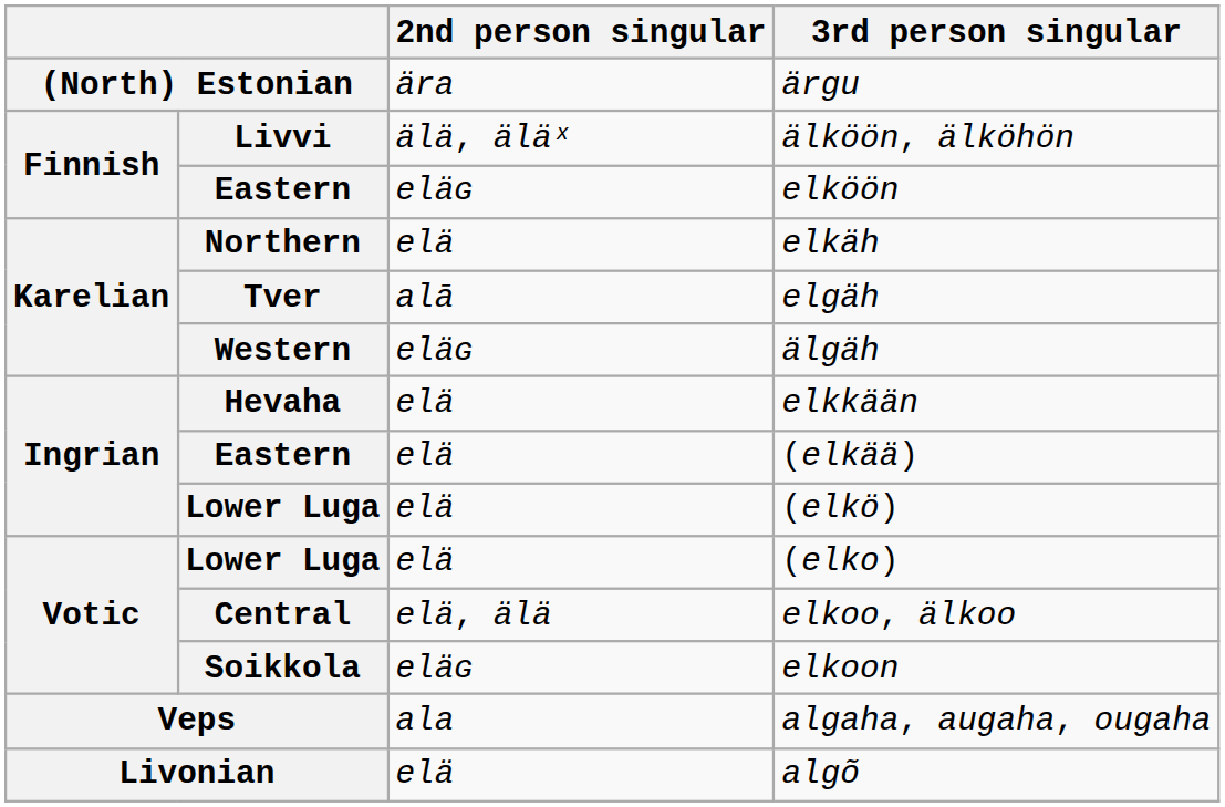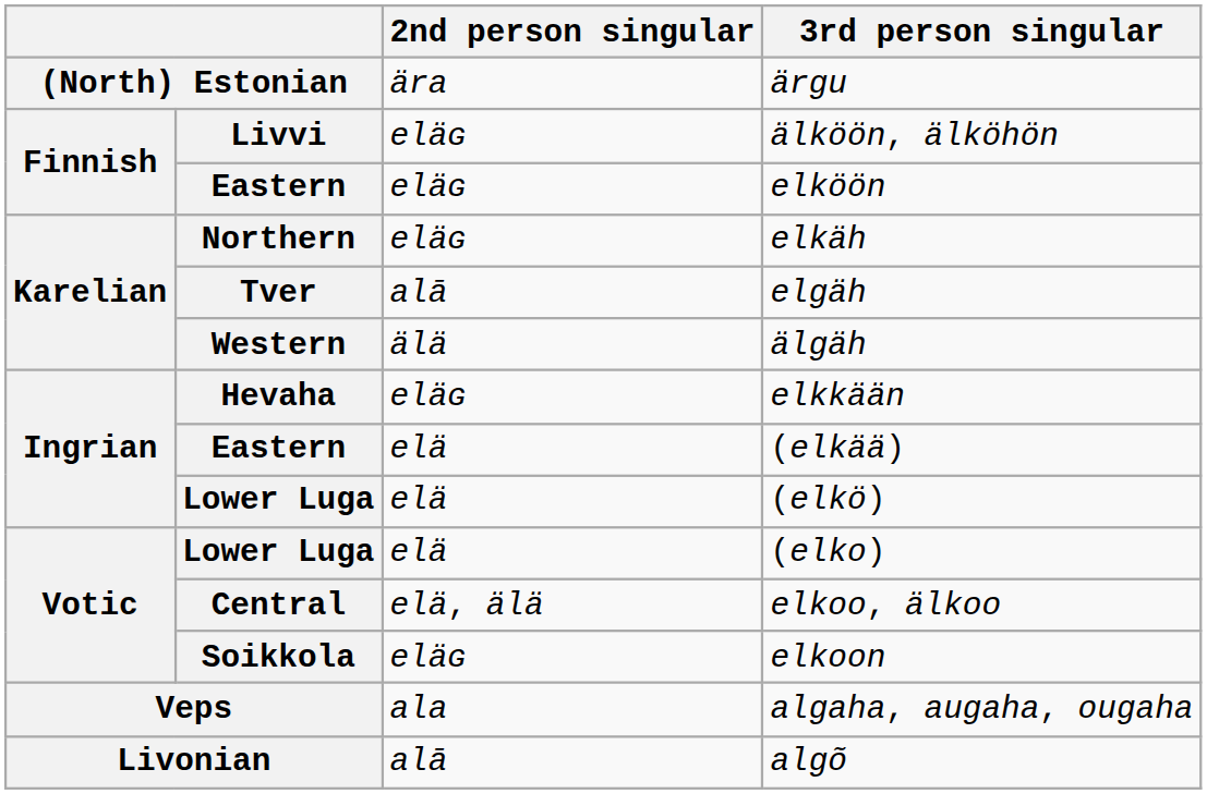 <table class="wikitable">
 <tr>
 <th colspan=2></th>
 <th>2nd person singular</th>
 <th>3rd person singular</th>
 </tr>
 <tr>
 <th colspan=2>(North) Estonian</th>
 <td><em>ära</em></td>
 <td><em>ärgu</em></td>
 </tr>
 <tr>
 <th rowspan=2>Finnish</th>
 <th>Livvi</th>
-<td><em>älä</em>, <em>äläˣ</em></td>
+<td><em>eläɢ</em></td>
 <td><em>älköön</em>, <em>älköhön</em></td>
 </tr>
 <tr>
 <th>Eastern</th>
 <td><em>eläɢ</em></td>
 <td><em>elköön</em></td>
 </tr>
 <tr>
 <th rowspan=3>Karelian</th>
 <th>Northern</th>
-<td><em>elä</em></td>
+<td><em>eläɢ</em></td>
 <td><em>elkäh</em></td>
 </tr>
 <tr>
 <th>Tver</th>
 <td><em>alā</em></td>
 <td><em>elgäh</em></td>
 </tr>
 <tr>
 <th>Western</th>
-<td><em>eläɢ</em></td>
+<td><em>älä</em></td>
 <td><em>älgäh</em></td>
 </tr>
 <tr>
 <th rowspan=3>Ingrian</th>
 <th>Hevaha</th>
-<td><em>elä</em></td>
+<td><em>eläɢ</em></td>
 <td><em>elkkään</em></td>
 </tr>
 <tr>
 <th>Eastern</th>
 <td><em>elä</em></td>
 <td>(<em>elkää</em>)</td>
 </tr>
 <tr>
 <th>Lower Luga</th>
 <td><em>elä</em></td>
 <td>(<em>elkö</em>)</td>
 </tr>
 <tr>
 <th rowspan=3>Votic</th>
 <th>Lower Luga</th>
 <td><em>elä</em></td>
 <td>(<em>elko</em>)</td>
 </tr>
 <tr>
 <th>Central</th>
 <td><em>elä</em>, <em>älä</em></td>
 <td><em>elkoo</em>, <em>älkoo</em></td>
 </tr>
 <tr>
 <th>Soikkola</th>
 <td><em>eläɢ</em></td>
 <td><em>elkoon</em></td>
 </tr>
 <tr>
 <th colspan=2>Veps</th>
 <td><em>ala</em></td>
 <td><em>algaha</em>,  <em>augaha</em>, <em>ougaha</em></td>
 </tr>
 <tr>
 <th colspan=2>Livonian</th>
-<td><em>elä</em></td>
+<td><em>alā</em></td>
 <td><em>algõ</em></td>
 </tr>
 </table>
